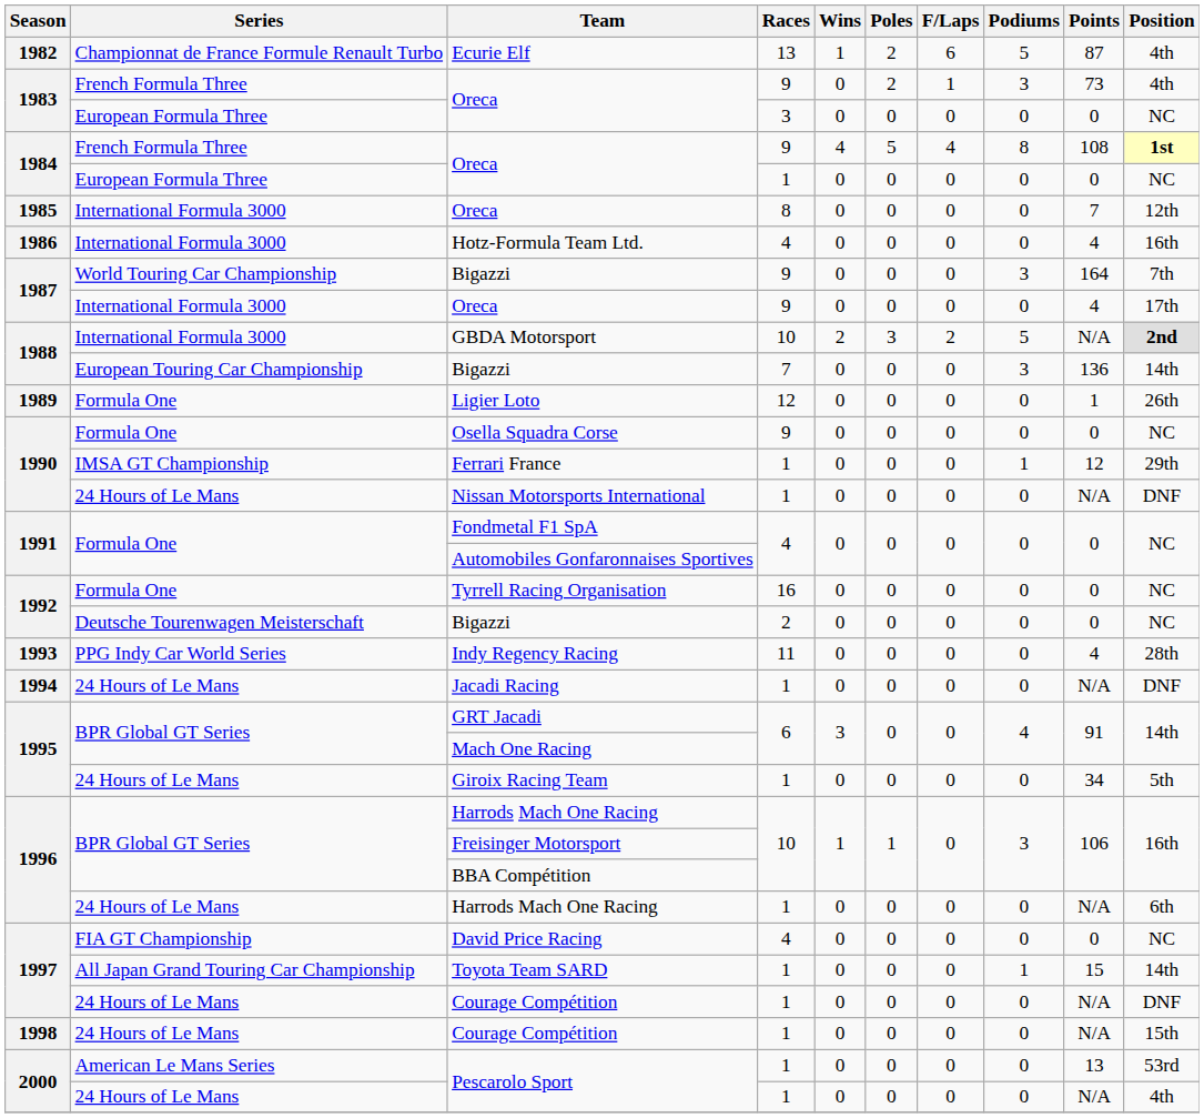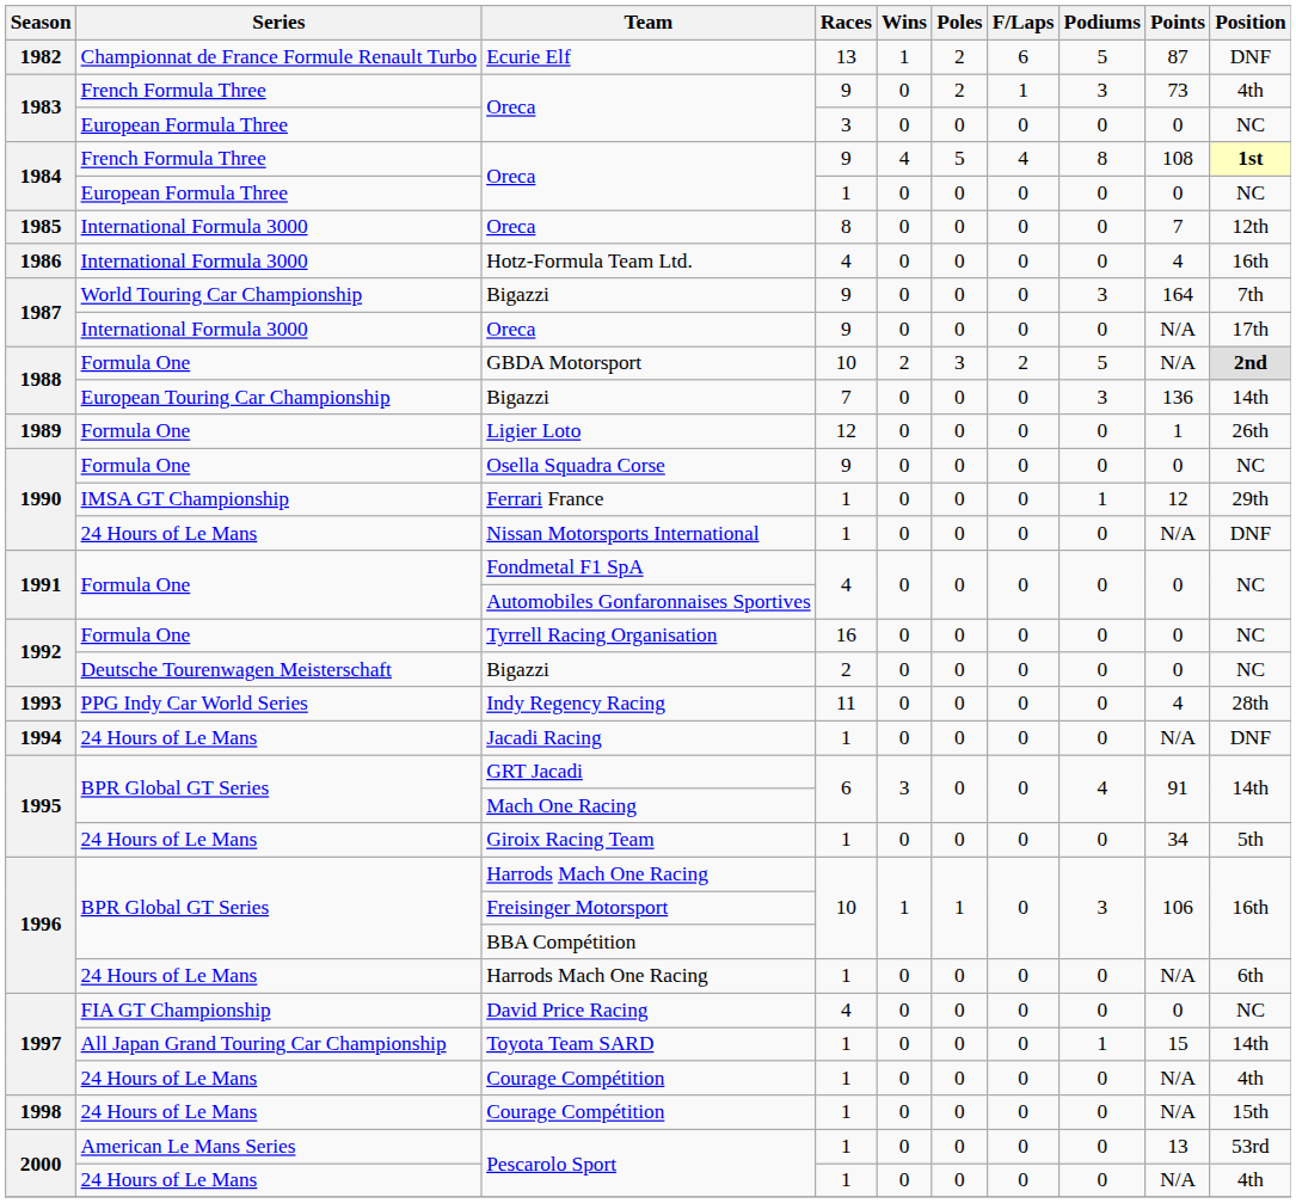 <table class="wikitable" style="font-size: 90%; text-align:center">
 <tr>
 <th>Season</th>
 <th>Series</th>
 <th>Team</th>
 <th>Races</th>
 <th>Wins</th>
 <th>Poles</th>
 <th>F/Laps</th>
 <th>Podiums</th>
 <th>Points</th>
 <th>Position</th>
 </tr>
 <tr>
 <th>1982</th>
 <td align=left nowrap><a href='#'>Championnat de France Formule Renault Turbo</a></td>
 <td align=left><a href='#'>Ecurie Elf</a></td>
 <td>13</td>
 <td>1</td>
 <td>2</td>
 <td>6</td>
 <td>5</td>
 <td>87</td>
-<td>4th</td>
+<td>DNF</td>
 </tr>
 <tr>
 <th rowspan=2>1983</th>
 <td align=left><a href='#'>French Formula Three</a></td>
 <td rowspan="2" style="text-align:left"><a href='#'>Oreca</a></td>
 <td>9</td>
 <td>0</td>
 <td>2</td>
 <td>1</td>
 <td>3</td>
 <td>73</td>
 <td>4th</td>
 </tr>
 <tr>
 <td align=left><a href='#'>European Formula Three</a></td>
 <td>3</td>
 <td>0</td>
 <td>0</td>
 <td>0</td>
 <td>0</td>
 <td>0</td>
 <td>NC</td>
 </tr>
 <tr>
 <th rowspan=2>1984</th>
 <td align=left><a href='#'>French Formula Three</a></td>
 <td rowspan="2" style="text-align:left"><a href='#'>Oreca</a></td>
 <td>9</td>
 <td>4</td>
 <td>5</td>
 <td>4</td>
 <td>8</td>
 <td>108</td>
 <td style="background:#FFFFBF"><strong>1st</strong></td>
 </tr>
 <tr>
 <td align=left><a href='#'>European Formula Three</a></td>
 <td>1</td>
 <td>0</td>
 <td>0</td>
 <td>0</td>
 <td>0</td>
 <td>0</td>
 <td>NC</td>
 </tr>
 <tr>
 <th>1985</th>
 <td align=left><a href='#'>International Formula 3000</a></td>
 <td align=left><a href='#'>Oreca</a></td>
 <td>8</td>
 <td>0</td>
 <td>0</td>
 <td>0</td>
 <td>0</td>
 <td>7</td>
 <td>12th</td>
 </tr>
 <tr>
 <th>1986</th>
 <td align=left><a href='#'>International Formula 3000</a></td>
 <td align=left>Hotz-Formula Team Ltd.</td>
 <td>4</td>
 <td>0</td>
 <td>0</td>
 <td>0</td>
 <td>0</td>
 <td>4</td>
 <td>16th</td>
 </tr>
 <tr>
 <th rowspan=2>1987</th>
 <td align=left><a href='#'>World Touring Car Championship</a></td>
 <td align=left>Bigazzi</td>
 <td>9</td>
 <td>0</td>
 <td>0</td>
 <td>0</td>
 <td>3</td>
 <td>164</td>
 <td>7th</td>
 </tr>
 <tr>
 <td align=left><a href='#'>International Formula 3000</a></td>
 <td align=left><a href='#'>Oreca</a></td>
 <td>9</td>
 <td>0</td>
 <td>0</td>
 <td>0</td>
 <td>0</td>
-<td>4</td>
+<td>N/A</td>
 <td>17th</td>
 </tr>
 <tr>
 <th rowspan=2>1988</th>
-<td align=left><a href='#'>International Formula 3000</a></td>
+<td align=left><a href='#'>Formula One</a></td>
 <td align=left>GBDA Motorsport</td>
 <td>10</td>
 <td>2</td>
 <td>3</td>
 <td>2</td>
 <td>5</td>
 <td>N/A</td>
 <td style="background:#DFDFDF"><strong>2nd</strong></td>
 </tr>
 <tr>
 <td align=left><a href='#'>European Touring Car Championship</a></td>
 <td align=left>Bigazzi</td>
 <td>7</td>
 <td>0</td>
 <td>0</td>
 <td>0</td>
 <td>3</td>
 <td>136</td>
 <td>14th</td>
 </tr>
 <tr>
 <th>1989</th>
 <td align=left><a href='#'>Formula One</a></td>
 <td align=left><a href='#'>Ligier Loto</a></td>
 <td>12</td>
 <td>0</td>
 <td>0</td>
 <td>0</td>
 <td>0</td>
 <td>1</td>
 <td>26th</td>
 </tr>
 <tr>
 <th rowspan=3>1990</th>
 <td align=left><a href='#'>Formula One</a></td>
 <td align=left><a href='#'>Osella Squadra Corse</a></td>
 <td>9</td>
 <td>0</td>
 <td>0</td>
 <td>0</td>
 <td>0</td>
 <td>0</td>
 <td>NC</td>
 </tr>
 <tr>
 <td align=left><a href='#'>IMSA GT Championship</a></td>
 <td align=left><a href='#'>Ferrari</a> France</td>
 <td>1</td>
 <td>0</td>
 <td>0</td>
 <td>0</td>
 <td>1</td>
 <td>12</td>
 <td>29th</td>
 </tr>
 <tr>
 <td align=left><a href='#'>24 Hours of Le Mans</a></td>
 <td align=left><a href='#'>Nissan Motorsports International</a></td>
 <td>1</td>
 <td>0</td>
 <td>0</td>
 <td>0</td>
 <td>0</td>
 <td>N/A</td>
 <td>DNF</td>
 </tr>
 <tr>
 <th rowspan=2>1991</th>
 <td rowspan="2" style="text-align:left"><a href='#'>Formula One</a></td>
 <td align=left><a href='#'>Fondmetal F1 SpA</a></td>
 <td rowspan=2>4</td>
 <td rowspan=2>0</td>
 <td rowspan=2>0</td>
 <td rowspan=2>0</td>
 <td rowspan=2>0</td>
 <td rowspan=2>0</td>
 <td rowspan=2>NC</td>
 </tr>
 <tr>
 <td align=left nowrap><a href='#'>Automobiles Gonfaronnaises Sportives</a></td>
 </tr>
 <tr>
 <th rowspan=2>1992</th>
 <td align=left><a href='#'>Formula One</a></td>
 <td align=left><a href='#'>Tyrrell Racing Organisation</a></td>
 <td>16</td>
 <td>0</td>
 <td>0</td>
 <td>0</td>
 <td>0</td>
 <td>0</td>
 <td>NC</td>
 </tr>
 <tr>
 <td align=left><a href='#'>Deutsche Tourenwagen Meisterschaft</a></td>
 <td align=left>Bigazzi</td>
 <td>2</td>
 <td>0</td>
 <td>0</td>
 <td>0</td>
 <td>0</td>
 <td>0</td>
 <td>NC</td>
 </tr>
 <tr>
 <th>1993</th>
 <td align=left><a href='#'>PPG Indy Car World Series</a></td>
 <td align=left><a href='#'>Indy Regency Racing</a></td>
 <td>11</td>
 <td>0</td>
 <td>0</td>
 <td>0</td>
 <td>0</td>
 <td>4</td>
 <td>28th</td>
 </tr>
 <tr>
 <th>1994</th>
 <td align=left><a href='#'>24 Hours of Le Mans</a></td>
 <td align=left><a href='#'>Jacadi Racing</a></td>
 <td>1</td>
 <td>0</td>
 <td>0</td>
 <td>0</td>
 <td>0</td>
 <td>N/A</td>
 <td>DNF</td>
 </tr>
 <tr>
 <th rowspan=3>1995</th>
 <td rowspan="2" style="text-align:left"><a href='#'>BPR Global GT Series</a></td>
 <td align=left><a href='#'>GRT Jacadi</a></td>
 <td rowspan=2>6</td>
 <td rowspan=2>3</td>
 <td rowspan=2>0</td>
 <td rowspan=2>0</td>
 <td rowspan=2>4</td>
 <td rowspan=2>91</td>
 <td rowspan=2>14th</td>
 </tr>
 <tr>
 <td align=left><a href='#'>Mach One Racing</a></td>
 </tr>
 <tr>
 <td align=left><a href='#'>24 Hours of Le Mans</a></td>
 <td align=left><a href='#'>Giroix Racing Team</a></td>
 <td>1</td>
 <td>0</td>
 <td>0</td>
 <td>0</td>
 <td>0</td>
 <td>34</td>
 <td>5th</td>
 </tr>
 <tr>
 <th rowspan=4>1996</th>
 <td rowspan="3" style="text-align:left"><a href='#'>BPR Global GT Series</a></td>
 <td align=left><a href='#'>Harrods</a> <a href='#'>Mach One Racing</a></td>
 <td rowspan=3>10</td>
 <td rowspan=3>1</td>
 <td rowspan=3>1</td>
 <td rowspan=3>0</td>
 <td rowspan=3>3</td>
 <td rowspan=3>106</td>
 <td rowspan=3>16th</td>
 </tr>
 <tr>
 <td align=left><a href='#'>Freisinger Motorsport</a></td>
 </tr>
 <tr>
 <td align=left>BBA Compétition</td>
 </tr>
 <tr>
 <td align=left><a href='#'>24 Hours of Le Mans</a></td>
 <td align=left>Harrods Mach One Racing</td>
 <td>1</td>
 <td>0</td>
 <td>0</td>
 <td>0</td>
 <td>0</td>
 <td>N/A</td>
 <td>6th</td>
 </tr>
 <tr>
 <th rowspan=3>1997</th>
 <td align=left><a href='#'>FIA GT Championship</a></td>
 <td align=left><a href='#'>David Price Racing</a></td>
 <td>4</td>
 <td>0</td>
 <td>0</td>
 <td>0</td>
 <td>0</td>
 <td>0</td>
 <td>NC</td>
 </tr>
 <tr>
 <td align=left><a href='#'>All Japan Grand Touring Car Championship</a></td>
 <td align=left><a href='#'>Toyota Team SARD</a></td>
 <td>1</td>
 <td>0</td>
 <td>0</td>
 <td>0</td>
 <td>1</td>
 <td>15</td>
 <td>14th</td>
 </tr>
 <tr>
 <td align=left><a href='#'>24 Hours of Le Mans</a></td>
 <td align=left><a href='#'>Courage Compétition</a></td>
 <td>1</td>
 <td>0</td>
 <td>0</td>
 <td>0</td>
 <td>0</td>
 <td>N/A</td>
-<td>DNF</td>
+<td>4th</td>
 </tr>
 <tr>
 <th>1998</th>
 <td align=left><a href='#'>24 Hours of Le Mans</a></td>
 <td align=left><a href='#'>Courage Compétition</a></td>
 <td>1</td>
 <td>0</td>
 <td>0</td>
 <td>0</td>
 <td>0</td>
 <td>N/A</td>
 <td>15th</td>
 </tr>
 <tr>
 <th rowspan=2>2000</th>
 <td align=left><a href='#'>American Le Mans Series</a></td>
 <td rowspan="2" style="text-align:left"><a href='#'>Pescarolo Sport</a></td>
 <td>1</td>
 <td>0</td>
 <td>0</td>
 <td>0</td>
 <td>0</td>
 <td>13</td>
 <td>53rd</td>
 </tr>
 <tr>
 <td align=left><a href='#'>24 Hours of Le Mans</a></td>
 <td>1</td>
 <td>0</td>
 <td>0</td>
 <td>0</td>
 <td>0</td>
 <td>N/A</td>
 <td>4th</td>
 </tr>
 <tr>
 </tr>
 </table>
